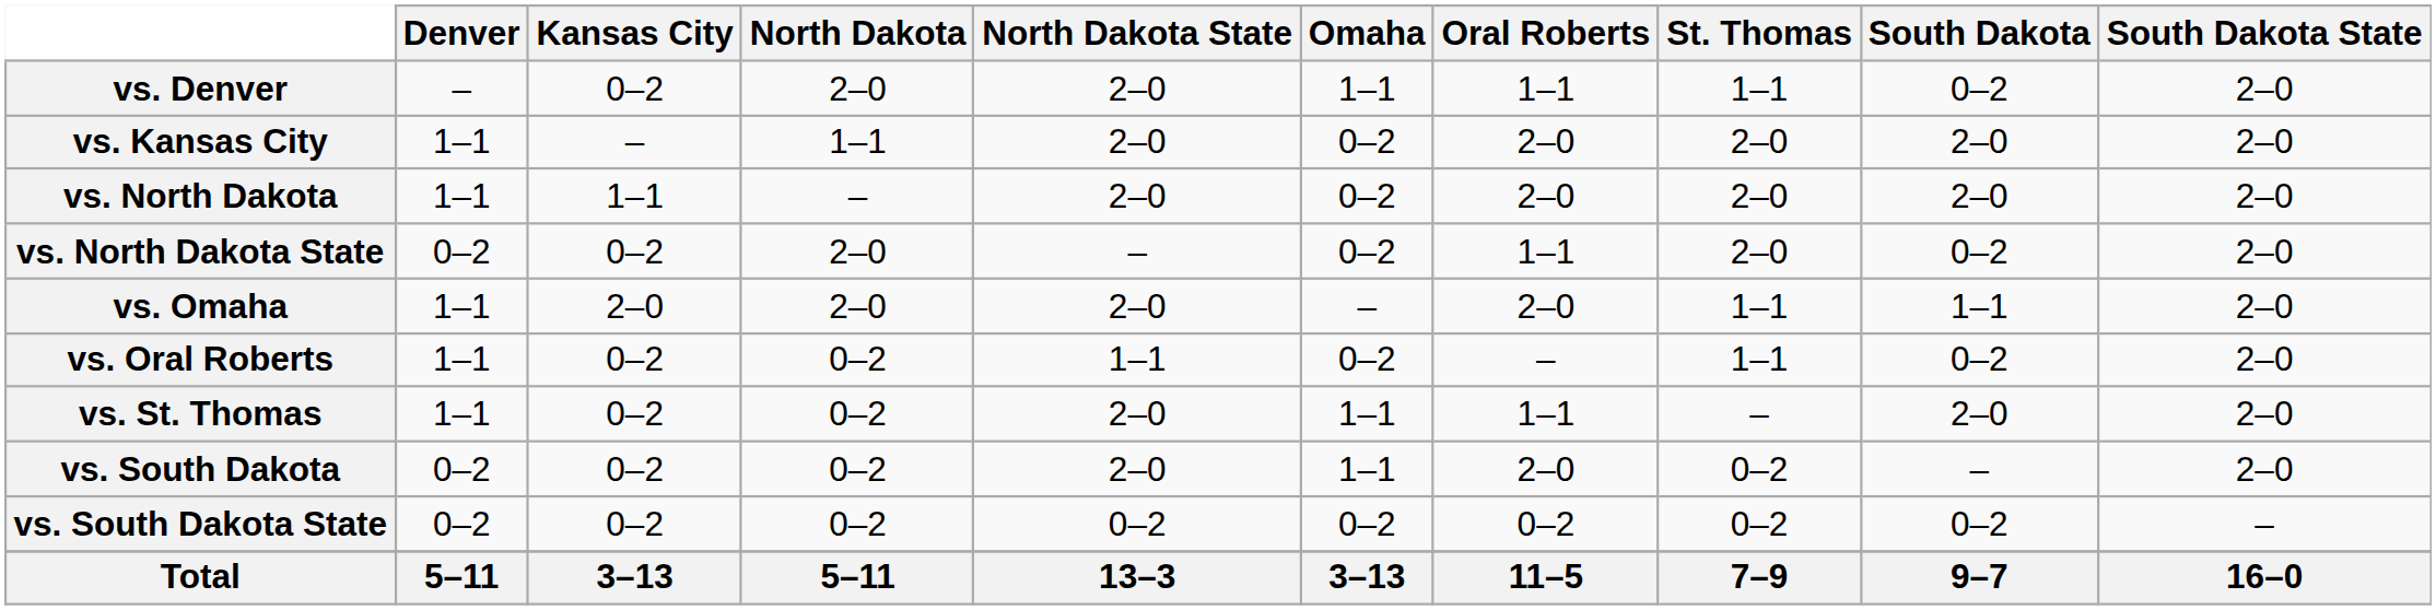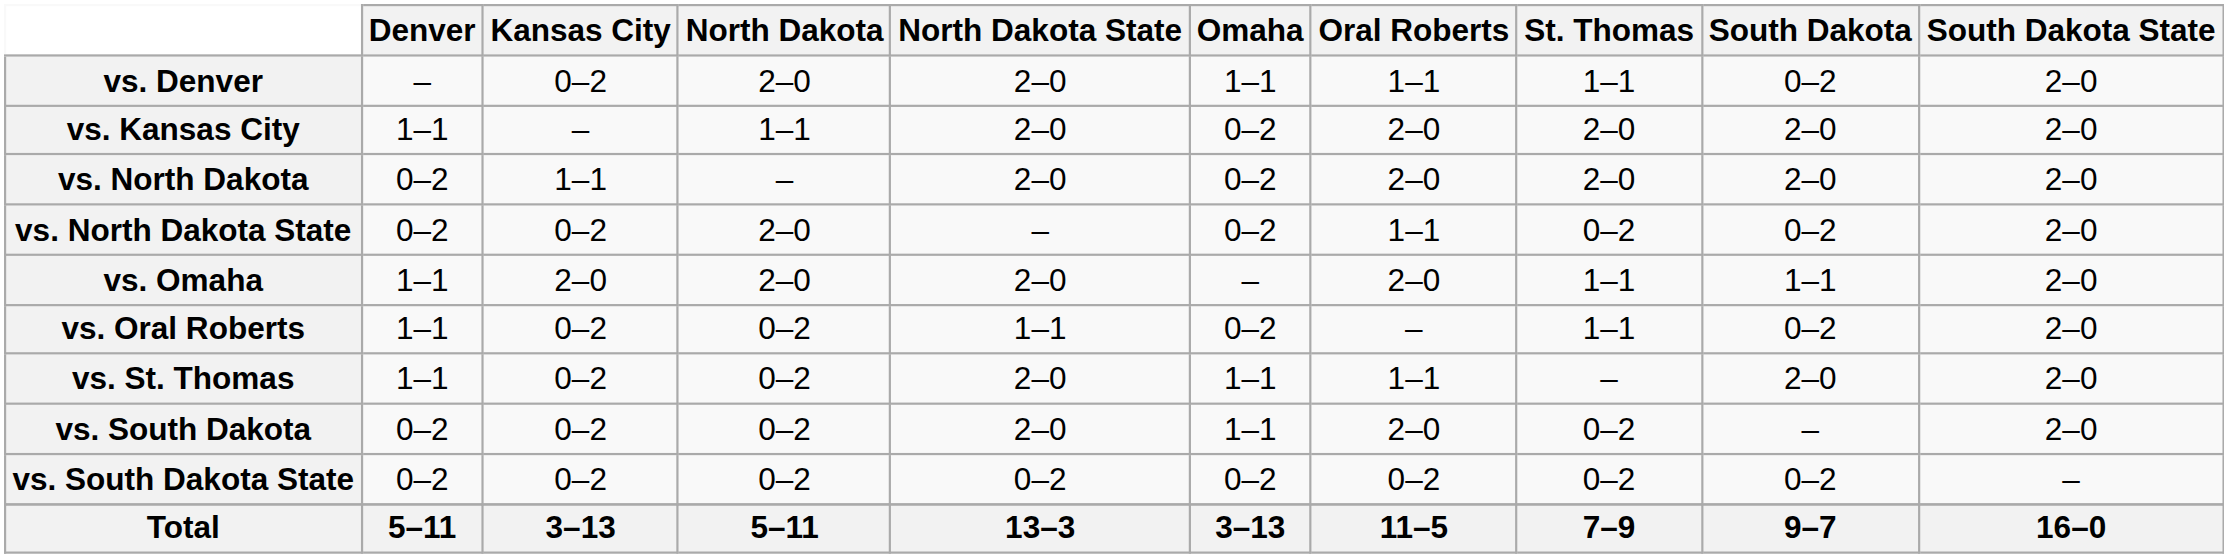 <table class="wikitable" style="white-space:nowrap;font-size:90%;">
 <tr>
 <th colspan=1 style="background:white; border-top-style:hidden; border-left-style:hidden;"   width=110> </th>
 <th style=>Denver</th>
 <th style=>Kansas City</th>
 <th style=>North Dakota</th>
 <th style=>North Dakota State</th>
 <th style=>Omaha</th>
 <th style=>Oral Roberts</th>
 <th style=>St. Thomas</th>
 <th style=>South Dakota</th>
 <th style=>South Dakota State</th>
 </tr>
 <tr style="text-align:center;">
 <th>vs. Denver</th>
 <td>–</td>
 <td>0–2</td>
 <td>2–0</td>
 <td>2–0</td>
 <td>1–1</td>
 <td>1–1</td>
 <td>1–1</td>
 <td>0–2</td>
 <td>2–0</td>
 </tr>
 <tr style="text-align:center;">
 <th>vs. Kansas City</th>
 <td>1–1</td>
 <td>–</td>
 <td>1–1</td>
 <td>2–0</td>
 <td>0–2</td>
 <td>2–0</td>
 <td>2–0</td>
 <td>2–0</td>
 <td>2–0</td>
 </tr>
 <tr style="text-align:center;">
 <th>vs. North Dakota</th>
-<td>1–1</td>
+<td>0–2</td>
 <td>1–1</td>
 <td>–</td>
 <td>2–0</td>
 <td>0–2</td>
 <td>2–0</td>
 <td>2–0</td>
 <td>2–0</td>
 <td>2–0</td>
 </tr>
 <tr style="text-align:center;">
 <th>vs. North Dakota State</th>
 <td>0–2</td>
 <td>0–2</td>
 <td>2–0</td>
 <td>–</td>
 <td>0–2</td>
 <td>1–1</td>
-<td>2–0</td>
+<td>0–2</td>
 <td>0–2</td>
 <td>2–0</td>
 </tr>
 <tr style="text-align:center;">
 <th>vs. Omaha</th>
 <td>1–1</td>
 <td>2–0</td>
 <td>2–0</td>
 <td>2–0</td>
 <td>–</td>
 <td>2–0</td>
 <td>1–1</td>
 <td>1–1</td>
 <td>2–0</td>
 </tr>
 <tr style="text-align:center;">
 <th>vs. Oral Roberts</th>
 <td>1–1</td>
 <td>0–2</td>
 <td>0–2</td>
 <td>1–1</td>
 <td>0–2</td>
 <td>–</td>
 <td>1–1</td>
 <td>0–2</td>
 <td>2–0</td>
 </tr>
 <tr style="text-align:center;">
 <th>vs. St. Thomas</th>
 <td>1–1</td>
 <td>0–2</td>
 <td>0–2</td>
 <td>2–0</td>
 <td>1–1</td>
 <td>1–1</td>
 <td>–</td>
 <td>2–0</td>
 <td>2–0</td>
 </tr>
 <tr style="text-align:center;">
 <th>vs. South Dakota</th>
 <td>0–2</td>
 <td>0–2</td>
 <td>0–2</td>
 <td>2–0</td>
 <td>1–1</td>
 <td>2–0</td>
 <td>0–2</td>
 <td>–</td>
 <td>2–0</td>
 </tr>
 <tr style="text-align:center;">
 <th>vs. South Dakota State</th>
 <td>0–2</td>
 <td>0–2</td>
 <td>0–2</td>
 <td>0–2</td>
 <td>0–2</td>
 <td>0–2</td>
 <td>0–2</td>
 <td>0–2</td>
 <td>–</td>
 </tr>
 <tr style="text-align:center;">
 </tr>
 <tr style="text-align:center;">
 <th>Total</th>
 <th>5–11</th>
 <th>3–13</th>
 <th>5–11</th>
 <th>13–3</th>
 <th>3–13</th>
 <th>11–5</th>
 <th>7–9</th>
 <th>9–7</th>
 <th>16–0</th>
 </tr>
 </table>
